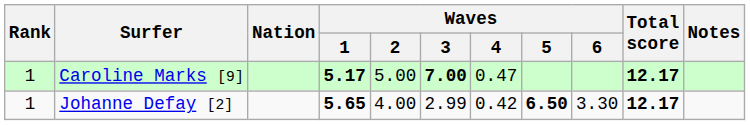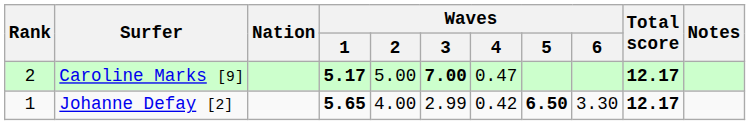 <table class="wikitable sortable" style="text-align:center">
 <tr>
 <th rowspan=2>Rank</th>
 <th rowspan=2>Surfer</th>
 <th rowspan=2>Nation</th>
 <th colspan=6>Waves</th>
 <th rowspan=2>Total<br>score</th>
 <th rowspan=2>Notes</th>
 </tr>
 <tr>
 <th>1</th>
 <th>2</th>
 <th>3</th>
 <th>4</th>
 <th>5</th>
 <th>6</th>
 </tr>
 <tr bgcolor=ccffcc>
-<td>1</td>
+<td>2</td>
 <td align=left><a href='#'>Caroline Marks</a> <small>[9]</small></td>
 <td align=left></td>
 <td><strong>5.17</strong></td>
 <td>5.00</td>
 <td><strong>7.00</strong></td>
 <td>0.47</td>
 <td></td>
 <td></td>
 <td><strong>12.17</strong></td>
 <td></td>
 </tr>
 <tr>
 <td>1</td>
 <td align=left><a href='#'>Johanne Defay</a> <small>[2]</small></td>
 <td align=left></td>
 <td><strong>5.65</strong></td>
 <td>4.00</td>
 <td>2.99</td>
 <td>0.42</td>
 <td><strong>6.50</strong></td>
 <td>3.30</td>
 <td><strong>12.17</strong></td>
 <td></td>
 </tr>
 </table>
